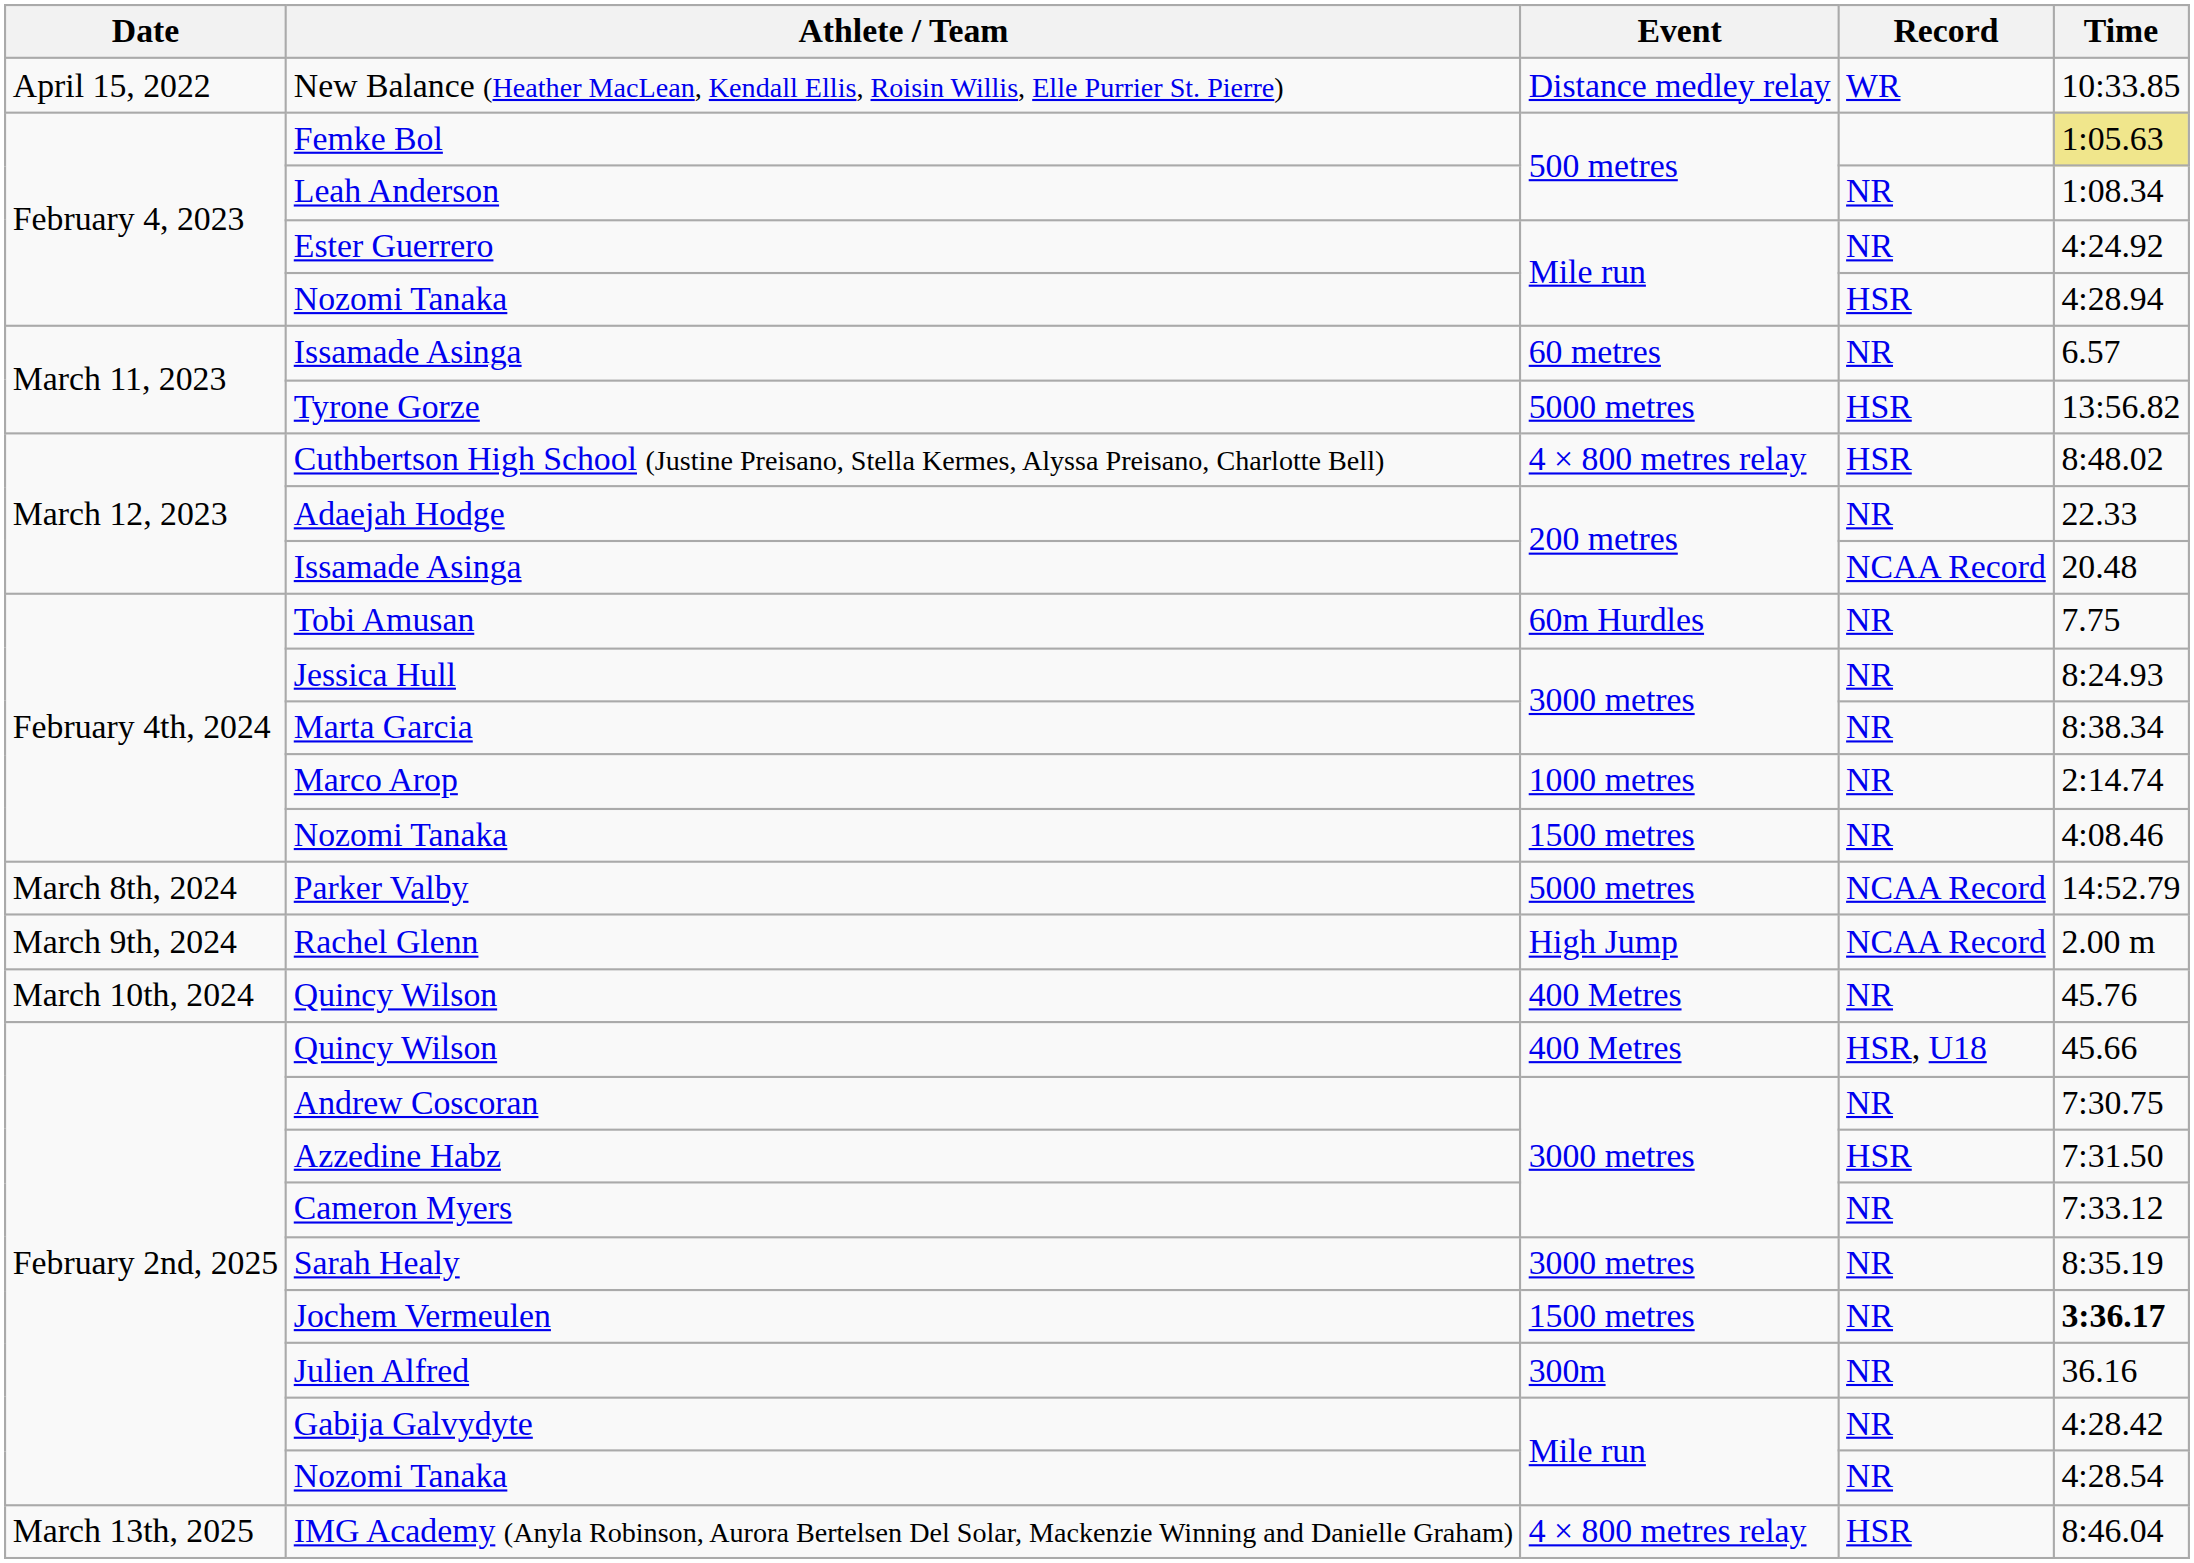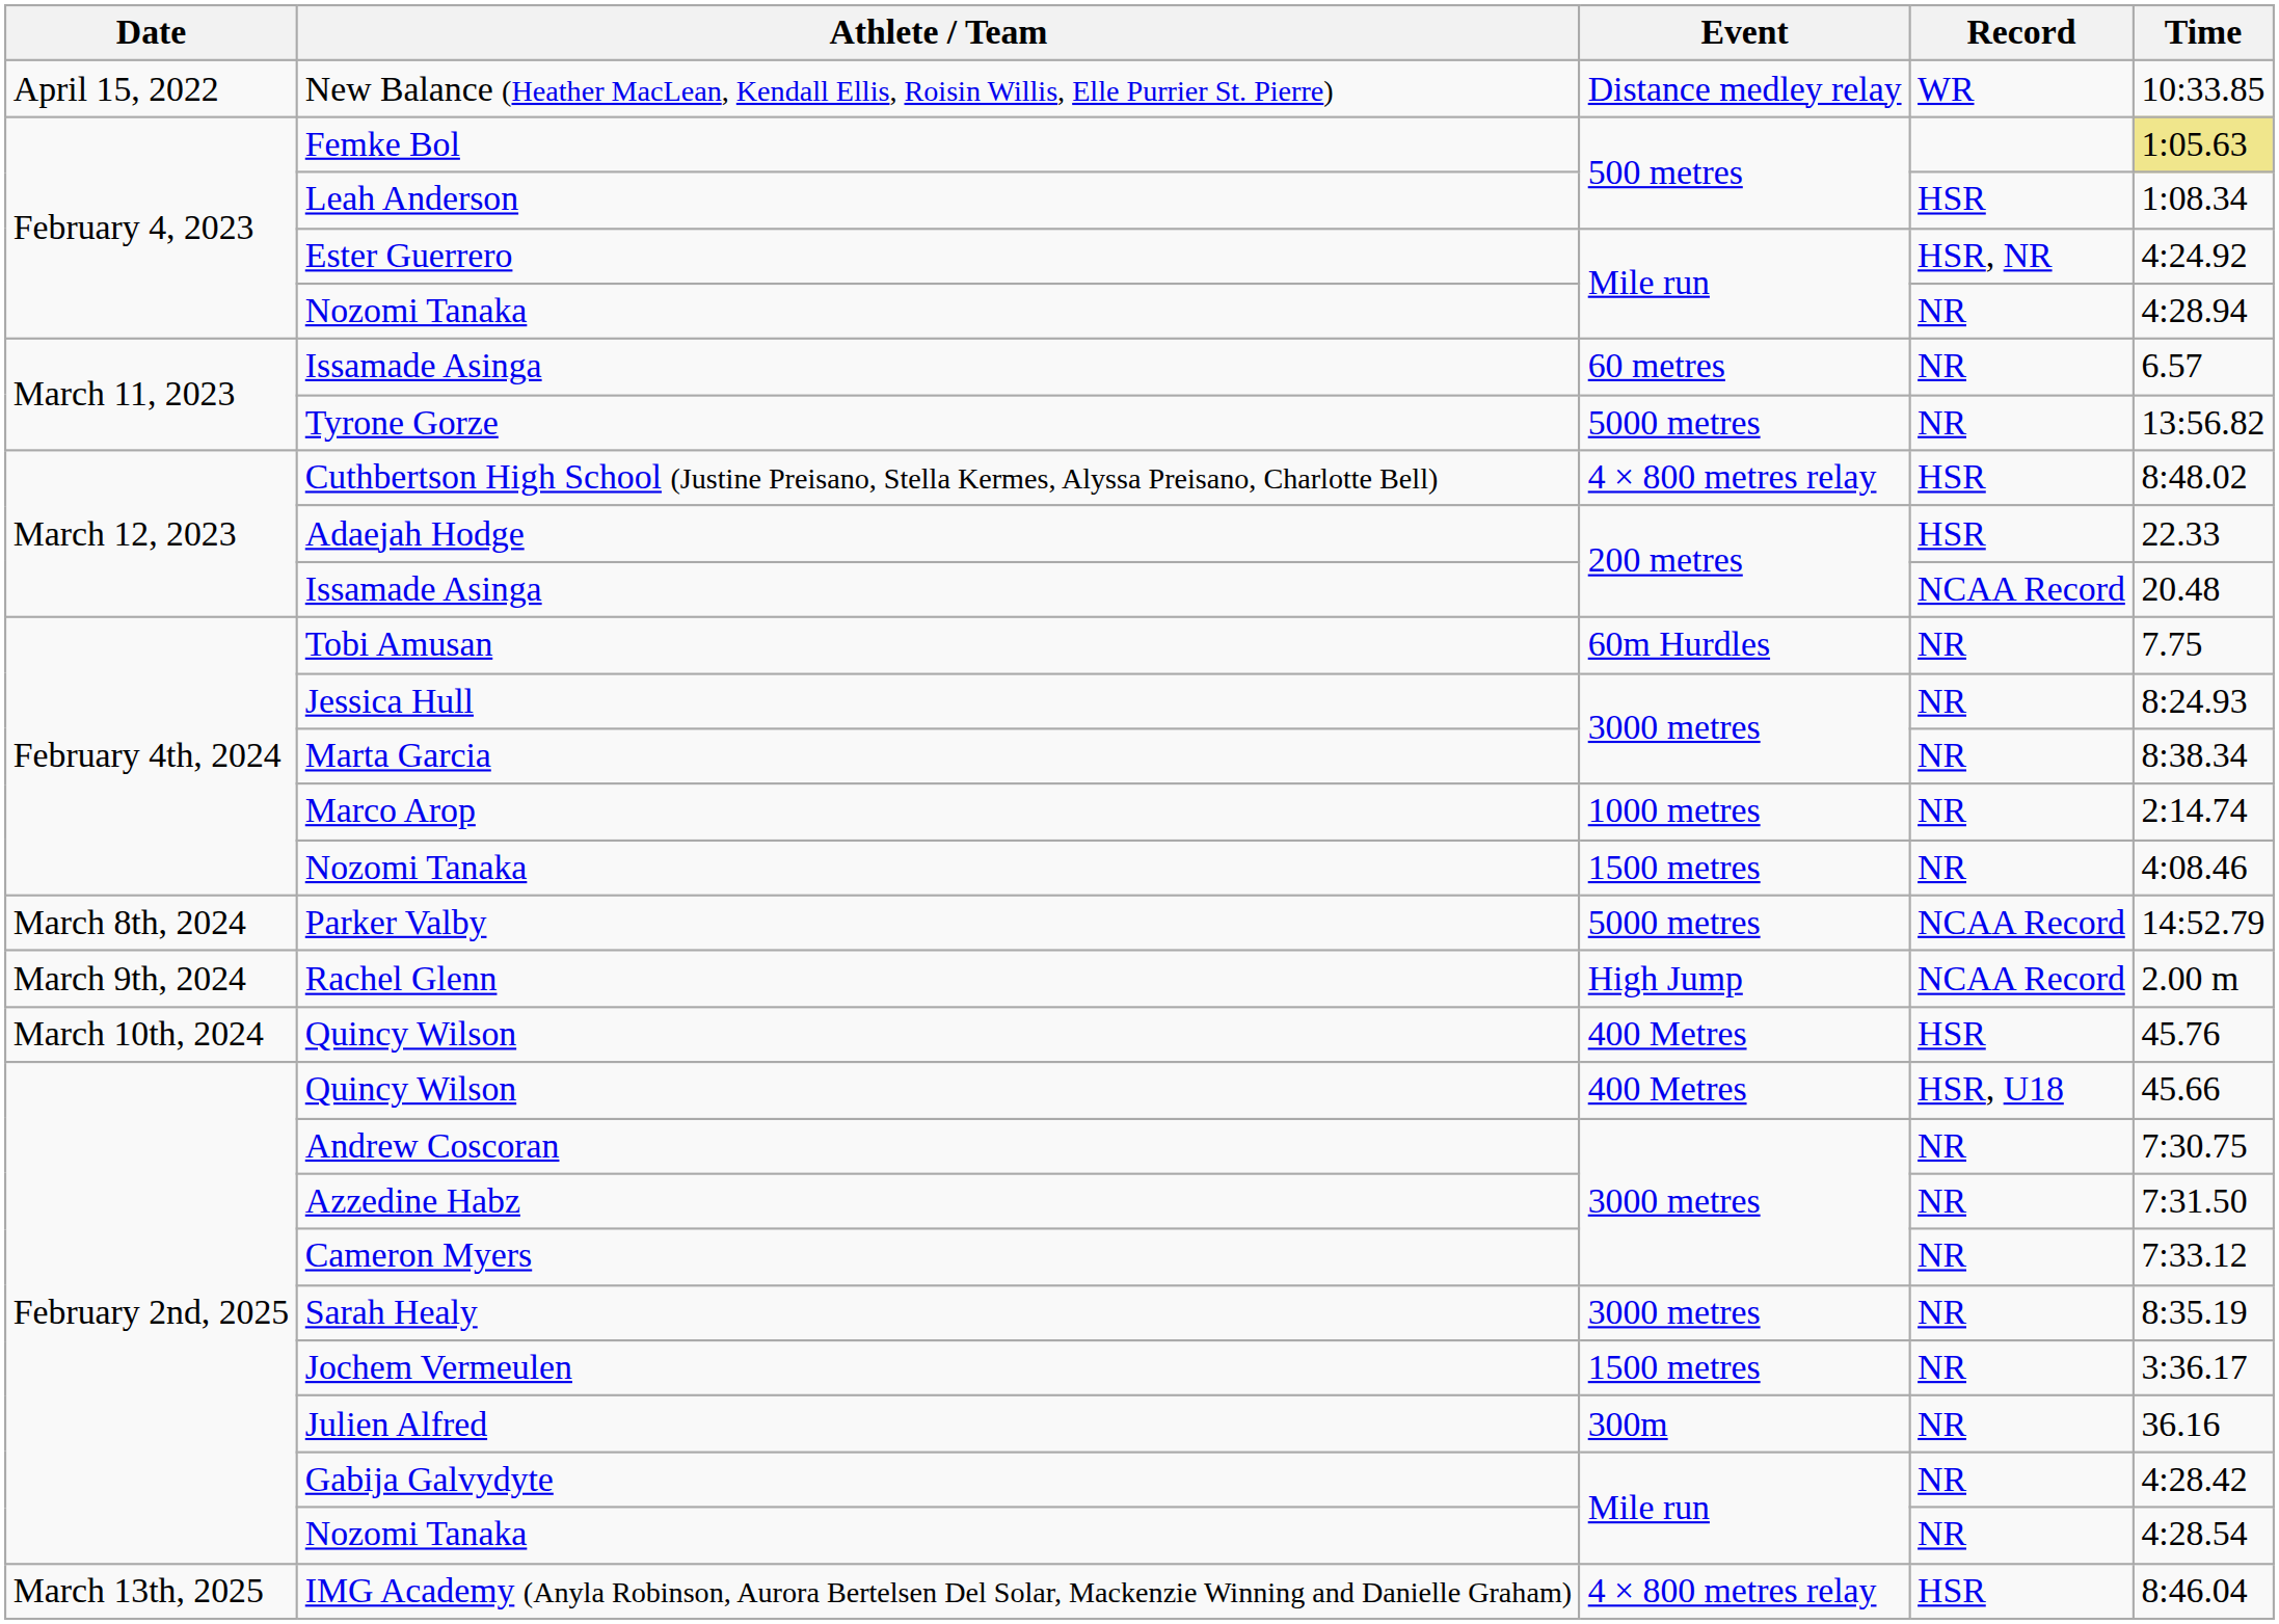 <table class="wikitable sortable">
 <tr>
 <th>Date</th>
 <th>Athlete / Team</th>
 <th>Event</th>
 <th>Record</th>
 <th>Time</th>
 </tr>
 <tr>
 <td>April 15, 2022</td>
 <td>New Balance <small> (<a href='#'>Heather MacLean</a>, <a href='#'>Kendall Ellis</a>, <a href='#'>Roisin Willis</a>, <a href='#'>Elle Purrier St. Pierre</a>)</small></td>
 <td><a href='#'>Distance medley relay</a></td>
 <td><a href='#'>WR</a></td>
 <td>10:33.85</td>
 </tr>
 <tr>
 <td rowspan="4">February 4, 2023</td>
 <td><a href='#'>Femke Bol</a> <small></small></td>
 <td rowspan="2"><a href='#'>500 metres</a></td>
 <td></td>
 <td style="background: khaki;">1:05.63</td>
 </tr>
 <tr>
 <td><a href='#'>Leah Anderson</a> <small></small></td>
-<td><a href='#'>NR</a></td>
+<td><a href='#'>HSR</a></td>
 <td>1:08.34</td>
 </tr>
 <tr>
 <td><a href='#'>Ester Guerrero</a> <small></small></td>
 <td rowspan="2"><a href='#'>Mile run</a></td>
-<td><a href='#'>NR</a></td>
+<td><a href='#'>HSR</a>, <a href='#'>NR</a></td>
 <td>4:24.92</td>
 </tr>
 <tr>
 <td><a href='#'>Nozomi Tanaka</a> <small></small></td>
-<td><a href='#'>HSR</a></td>
+<td><a href='#'>NR</a></td>
 <td>4:28.94</td>
 </tr>
 <tr>
 <td rowspan="2">March 11, 2023</td>
 <td><a href='#'>Issamade Asinga</a> <small></small></td>
 <td><a href='#'>60 metres</a></td>
 <td><a href='#'>NR</a></td>
 <td>6.57</td>
 </tr>
 <tr>
 <td><a href='#'>Tyrone Gorze</a> <small></small></td>
 <td><a href='#'>5000 metres</a></td>
-<td><a href='#'>HSR</a></td>
+<td><a href='#'>NR</a></td>
 <td>13:56.82</td>
 </tr>
 <tr>
 <td rowspan="3">March 12, 2023</td>
 <td><a href='#'>Cuthbertson High School</a> <small>(Justine Preisano, Stella Kermes, Alyssa Preisano, Charlotte Bell)</small></td>
 <td><a href='#'>4 × 800 metres relay</a></td>
 <td><a href='#'>HSR</a></td>
 <td>8:48.02</td>
 </tr>
 <tr>
 <td><a href='#'>Adaejah Hodge</a> <small></small></td>
 <td rowspan="2"><a href='#'>200 metres</a></td>
-<td><a href='#'>NR</a></td>
+<td><a href='#'>HSR</a></td>
 <td>22.33</td>
 </tr>
 <tr>
 <td><a href='#'>Issamade Asinga</a> <small></small></td>
 <td><a href='#'>NCAA Record</a></td>
 <td>20.48</td>
 </tr>
 <tr>
 <td rowspan="5">February 4th, 2024</td>
 <td><a href='#'>Tobi Amusan</a> <small></small></td>
 <td><a href='#'>60m Hurdles</a></td>
 <td><a href='#'>NR</a></td>
 <td>7.75</td>
 </tr>
 <tr>
 <td><a href='#'>Jessica Hull</a> <small></small></td>
 <td rowspan="2"><a href='#'>3000 metres</a></td>
 <td><a href='#'>NR</a></td>
 <td>8:24.93</td>
 </tr>
 <tr>
 <td><a href='#'>Marta Garcia</a> <small></small></td>
 <td><a href='#'>NR</a></td>
 <td>8:38.34</td>
 </tr>
 <tr>
 <td><a href='#'>Marco Arop</a> <small></small></td>
 <td><a href='#'>1000 metres</a></td>
 <td><a href='#'>NR</a></td>
 <td>2:14.74</td>
 </tr>
 <tr>
 <td><a href='#'>Nozomi Tanaka</a> <small></small></td>
 <td><a href='#'>1500 metres</a></td>
 <td><a href='#'>NR</a></td>
 <td>4:08.46</td>
 </tr>
 <tr>
 <td>March 8th, 2024</td>
 <td><a href='#'>Parker Valby</a> <small></small></td>
 <td><a href='#'>5000 metres</a></td>
 <td><a href='#'>NCAA Record</a></td>
 <td>14:52.79</td>
 </tr>
 <tr>
 <td>March 9th, 2024</td>
 <td><a href='#'>Rachel Glenn</a> <small></small></td>
 <td><a href='#'>High Jump</a></td>
 <td><a href='#'>NCAA Record</a></td>
 <td>2.00 m</td>
 </tr>
 <tr>
 <td>March 10th, 2024</td>
 <td><a href='#'>Quincy Wilson</a> <small></small></td>
 <td><a href='#'>400 Metres</a></td>
-<td><a href='#'>NR</a></td>
+<td><a href='#'>HSR</a></td>
 <td>45.76</td>
 </tr>
 <tr>
 <td rowspan="9">February 2nd, 2025</td>
 <td><a href='#'>Quincy Wilson</a> <small></small></td>
 <td><a href='#'>400 Metres</a></td>
 <td><a href='#'>HSR</a>, <a href='#'>U18</a></td>
 <td>45.66</td>
 </tr>
 <tr>
 <td><a href='#'>Andrew Coscoran</a> <small></small></td>
 <td rowspan="3"><a href='#'>3000 metres</a></td>
 <td><a href='#'>NR</a></td>
 <td>7:30.75</td>
 </tr>
 <tr>
 <td><a href='#'>Azzedine Habz</a> <small></small></td>
-<td><a href='#'>HSR</a></td>
+<td><a href='#'>NR</a></td>
 <td>7:31.50</td>
 </tr>
 <tr>
 <td><a href='#'>Cameron Myers</a> <small></small></td>
 <td><a href='#'>NR</a></td>
 <td>7:33.12</td>
 </tr>
 <tr>
 <td><a href='#'>Sarah Healy</a> <small></small></td>
 <td><a href='#'>3000 metres</a></td>
 <td><a href='#'>NR</a></td>
 <td>8:35.19</td>
 </tr>
 <tr>
 <td><a href='#'>Jochem Vermeulen</a> <small></small></td>
 <td><a href='#'>1500 metres</a></td>
 <td><a href='#'>NR</a></td>
-<td><strong>3:36.17</strong></td>
+<td>3:36.17</td>
 </tr>
 <tr>
 <td><a href='#'>Julien Alfred</a> <small></small></td>
 <td><a href='#'>300m</a></td>
 <td><a href='#'>NR</a></td>
 <td>36.16</td>
 </tr>
 <tr>
 <td><a href='#'>Gabija Galvydyte</a> <small></small></td>
 <td rowspan="2"><a href='#'>Mile run</a></td>
 <td><a href='#'>NR</a></td>
 <td>4:28.42</td>
 </tr>
 <tr>
 <td><a href='#'>Nozomi Tanaka</a>  <small></small></td>
 <td><a href='#'>NR</a></td>
 <td>4:28.54</td>
 </tr>
 <tr>
 <td>March 13th, 2025</td>
 <td><a href='#'>IMG Academy</a> <small>(Anyla Robinson, Aurora Bertelsen Del Solar, Mackenzie Winning and Danielle Graham)</small></td>
 <td><a href='#'>4 × 800 metres relay</a></td>
 <td><a href='#'>HSR</a></td>
 <td>8:46.04</td>
 </tr>
 </table>
